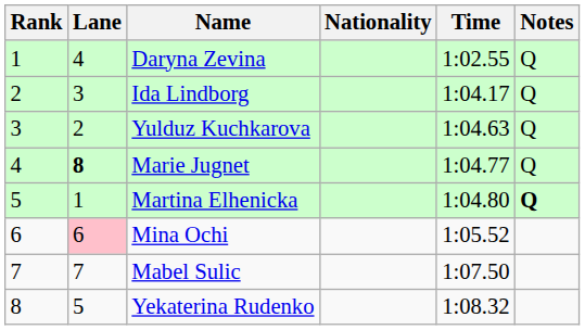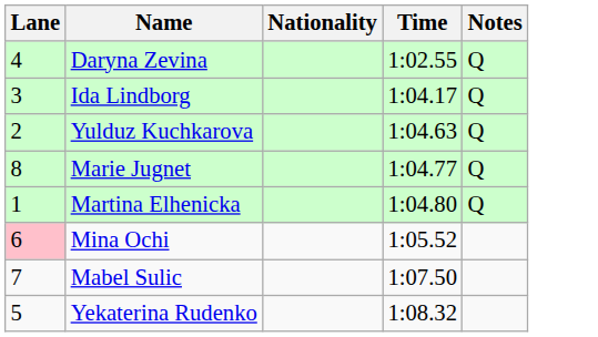 <table class="wikitable">
 <tr>
-<th>Rank</th>
 <th>Lane</th>
 <th>Name</th>
 <th>Nationality</th>
 <th>Time</th>
 <th>Notes</th>
 </tr>
 <tr bgcolor=ccffcc>
-<td>1</td>
 <td>4</td>
 <td><a href='#'>Daryna Zevina</a></td>
 <td></td>
 <td>1:02.55</td>
 <td>Q</td>
 </tr>
 <tr bgcolor=ccffcc>
-<td>2</td>
 <td>3</td>
 <td><a href='#'>Ida Lindborg</a></td>
 <td></td>
 <td>1:04.17</td>
 <td>Q</td>
 </tr>
 <tr bgcolor=ccffcc>
-<td>3</td>
 <td>2</td>
 <td><a href='#'>Yulduz Kuchkarova</a></td>
 <td></td>
 <td>1:04.63</td>
 <td>Q</td>
 </tr>
 <tr bgcolor=ccffcc>
-<td>4</td>
-<td><strong>8</strong></td>
+<td>8</td>
 <td><a href='#'>Marie Jugnet</a></td>
 <td></td>
 <td>1:04.77</td>
 <td>Q</td>
 </tr>
 <tr bgcolor=ccffcc>
-<td>5</td>
 <td>1</td>
 <td><a href='#'>Martina Elhenicka</a></td>
 <td></td>
 <td>1:04.80</td>
-<td><strong>Q</strong></td>
+<td>Q</td>
 </tr>
 <tr>
-<td>6</td>
 <td style="background: pink;">6</td>
 <td><a href='#'>Mina Ochi</a></td>
 <td></td>
 <td>1:05.52</td>
 <td></td>
 </tr>
 <tr>
 <td>7</td>
-<td>7</td>
 <td><a href='#'>Mabel Sulic</a></td>
 <td></td>
 <td>1:07.50</td>
 <td></td>
 </tr>
 <tr>
-<td>8</td>
 <td>5</td>
 <td><a href='#'>Yekaterina Rudenko</a></td>
 <td></td>
 <td>1:08.32</td>
 <td></td>
 </tr>
 </table>
